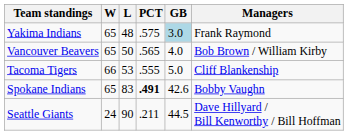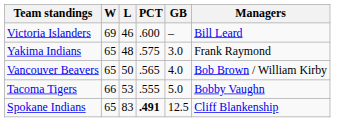 <table class="wikitable">
 <tr>
 <th>Team standings</th>
 <th>W</th>
 <th>L</th>
 <th>PCT</th>
 <th>GB</th>
 <th>Managers</th>
 </tr>
 <tr>
+<td><a href='#'>Victoria Islanders</a></td>
+<td>69</td>
+<td>46</td>
+<td>.600</td>
+<td>–</td>
+<td><a href='#'>Bill Leard</a></td>
+</tr>
+<tr>
 <td><a href='#'>Yakima Indians</a></td>
 <td>65</td>
 <td>48</td>
 <td>.575</td>
-<td style="background: lightblue;">3.0</td>
+<td>3.0</td>
 <td>Frank Raymond</td>
 </tr>
 <tr>
 <td><a href='#'>Vancouver Beavers</a></td>
 <td>65</td>
 <td>50</td>
 <td>.565</td>
 <td>4.0</td>
 <td><a href='#'>Bob Brown</a> / William Kirby</td>
 </tr>
 <tr>
 <td><a href='#'>Tacoma Tigers</a></td>
 <td>66</td>
 <td>53</td>
 <td>.555</td>
 <td>5.0</td>
-<td><a href='#'>Cliff Blankenship</a></td>
+<td><a href='#'>Bobby Vaughn</a></td>
 </tr>
 <tr>
 <td><a href='#'>Spokane Indians</a></td>
 <td>65</td>
 <td>83</td>
 <td><strong>.491</strong></td>
-<td>42.6</td>
-<td><a href='#'>Bobby Vaughn</a></td>
-</tr>
-<tr>
-<td><a href='#'>Seattle Giants</a></td>
-<td>24</td>
-<td>90</td>
-<td>.211</td>
-<td>44.5</td>
-<td><a href='#'>Dave Hillyard</a> /<br> <a href='#'>Bill Kenworthy</a> / Bill Hoffman</td>
+<td>12.5</td>
+<td><a href='#'>Cliff Blankenship</a></td>
 </tr>
 </table>
